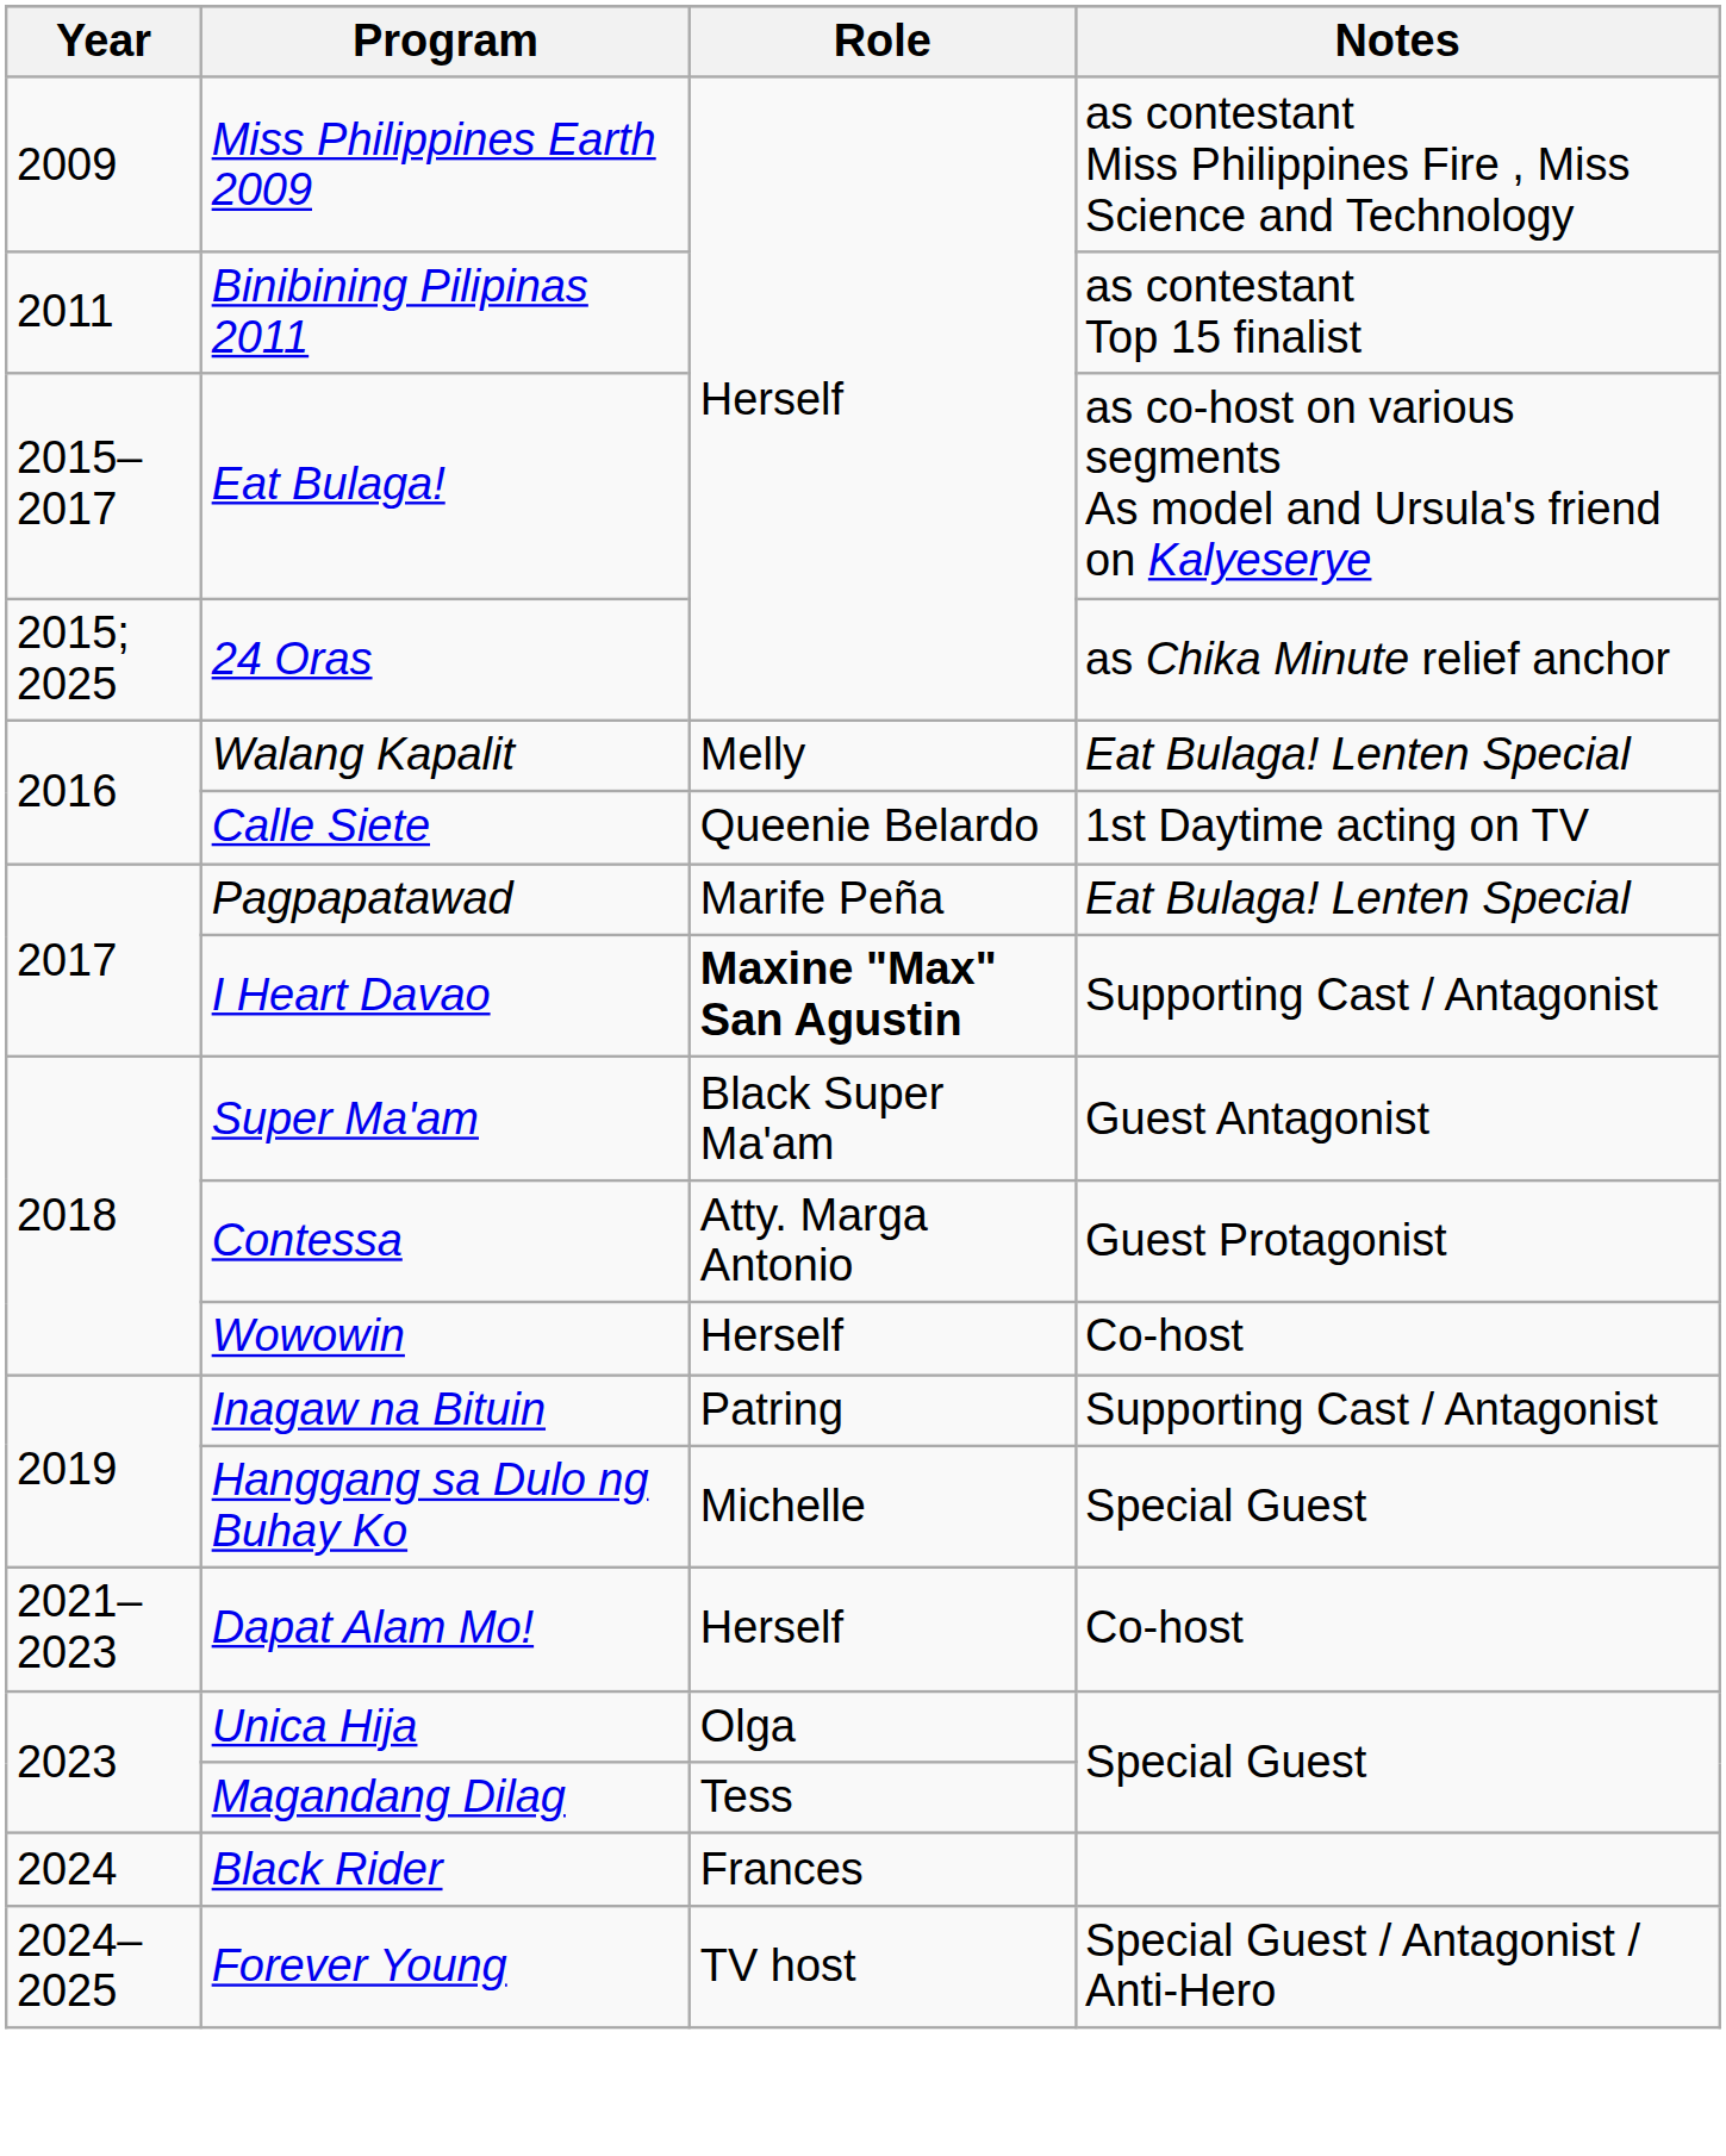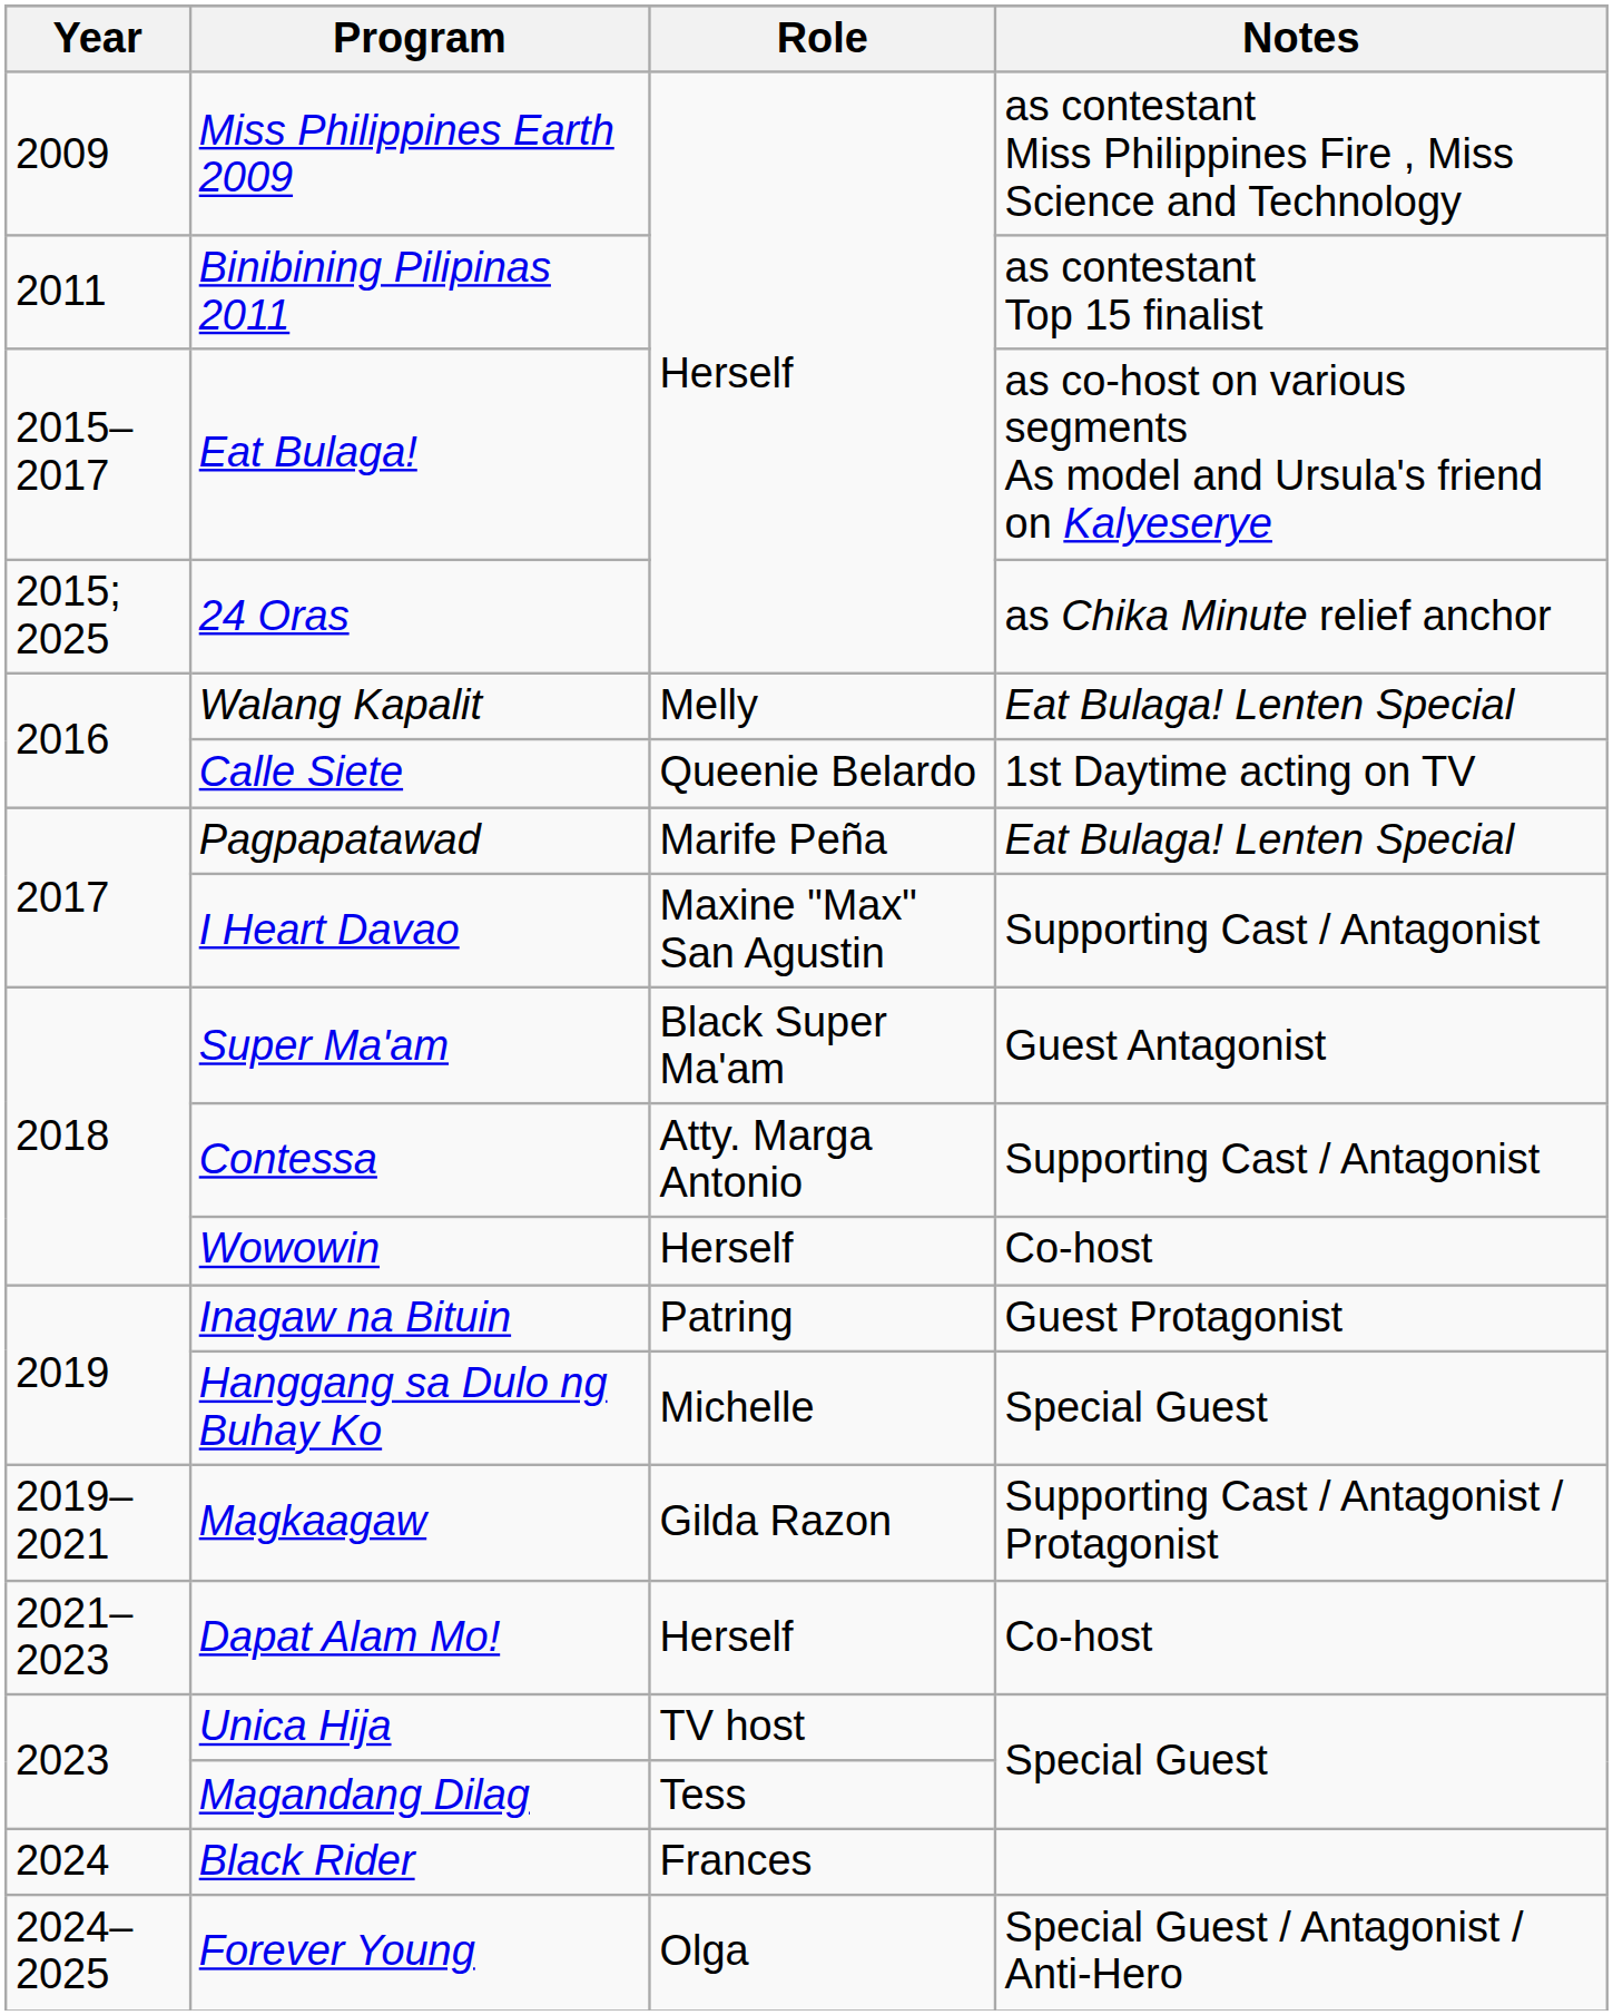 <table class="wikitable sortable" background: #f9f9f9>
 <tr bgcolor="#B0C4DE" align="center">
 </tr>
 <tr>
 <th>Year</th>
 <th>Program</th>
 <th>Role</th>
 <th>Notes</th>
 </tr>
 <tr>
 <td>2009</td>
 <td><em><a href='#'>Miss Philippines Earth 2009</a></em></td>
 <td rowspan="4">Herself</td>
 <td>as contestant <br> Miss Philippines Fire , Miss Science and Technology</td>
 </tr>
 <tr>
 <td>2011</td>
 <td><em><a href='#'>Binibining Pilipinas 2011</a></em></td>
 <td>as contestant <br> Top 15 finalist</td>
 </tr>
 <tr>
 <td>2015–2017</td>
 <td><em><a href='#'>Eat Bulaga!</a></em></td>
 <td>as co-host on various segments <br> As model and Ursula's friend on <em><a href='#'>Kalyeserye</a></em></td>
 </tr>
 <tr>
 <td>2015; 2025</td>
 <td><em><a href='#'>24 Oras</a></em></td>
 <td>as <em>Chika Minute</em> relief anchor</td>
 </tr>
 <tr>
 <td rowspan="2">2016</td>
 <td><em>Walang Kapalit</em></td>
 <td>Melly</td>
 <td><em>Eat Bulaga! Lenten Special</em></td>
 </tr>
 <tr>
 <td><em><a href='#'>Calle Siete</a></em></td>
 <td>Queenie Belardo</td>
 <td>1st Daytime acting on TV</td>
 </tr>
 <tr>
 <td rowspan="2">2017</td>
 <td><em>Pagpapatawad</em></td>
 <td>Marife Peña</td>
 <td><em>Eat Bulaga! Lenten Special</em></td>
 </tr>
 <tr>
 <td><em><a href='#'>I Heart Davao</a></em></td>
-<td><strong>Maxine "Max" San Agustin</strong></td>
+<td>Maxine "Max" San Agustin</td>
 <td>Supporting Cast / Antagonist</td>
 </tr>
 <tr>
 <td rowspan="3">2018</td>
 <td><em><a href='#'>Super Ma'am</a></em></td>
 <td>Black Super Ma'am</td>
 <td>Guest Antagonist</td>
 </tr>
 <tr>
 <td><em><a href='#'>Contessa</a></em></td>
 <td>Atty. Marga Antonio</td>
-<td>Guest Protagonist</td>
+<td>Supporting Cast / Antagonist</td>
 </tr>
 <tr>
 <td><em><a href='#'>Wowowin</a></em></td>
 <td>Herself</td>
 <td>Co-host</td>
 </tr>
 <tr>
 <td rowspan="2">2019</td>
 <td><em><a href='#'>Inagaw na Bituin</a></em></td>
 <td>Patring</td>
-<td>Supporting Cast / Antagonist</td>
+<td>Guest Protagonist</td>
 </tr>
 <tr>
 <td><em><a href='#'>Hanggang sa Dulo ng Buhay Ko</a></em></td>
 <td>Michelle</td>
 <td>Special Guest</td>
+</tr>
+<tr>
+<td>2019–2021</td>
+<td><em><a href='#'>Magkaagaw</a></em></td>
+<td>Gilda Razon</td>
+<td>Supporting Cast / Antagonist / Protagonist</td>
 </tr>
 <tr>
 <td>2021–2023</td>
 <td><em><a href='#'>Dapat Alam Mo!</a></em></td>
 <td>Herself</td>
 <td>Co-host</td>
 </tr>
 <tr>
 <td rowspan="2">2023</td>
 <td><em><a href='#'>Unica Hija</a></em></td>
-<td>Olga</td>
+<td>TV host</td>
 <td rowspan="2">Special Guest</td>
 </tr>
 <tr>
 <td><em><a href='#'>Magandang Dilag</a></em></td>
 <td>Tess</td>
 </tr>
 <tr>
 <td>2024</td>
 <td><em><a href='#'> Black Rider</a></em></td>
 <td>Frances</td>
 <td></td>
 </tr>
 <tr>
 <td>2024–2025</td>
 <td><a href='#'><em>Forever Young</em></a></td>
-<td>TV host</td>
+<td>Olga</td>
 <td>Special Guest / Antagonist / Anti-Hero</td>
 </tr>
 </table>
